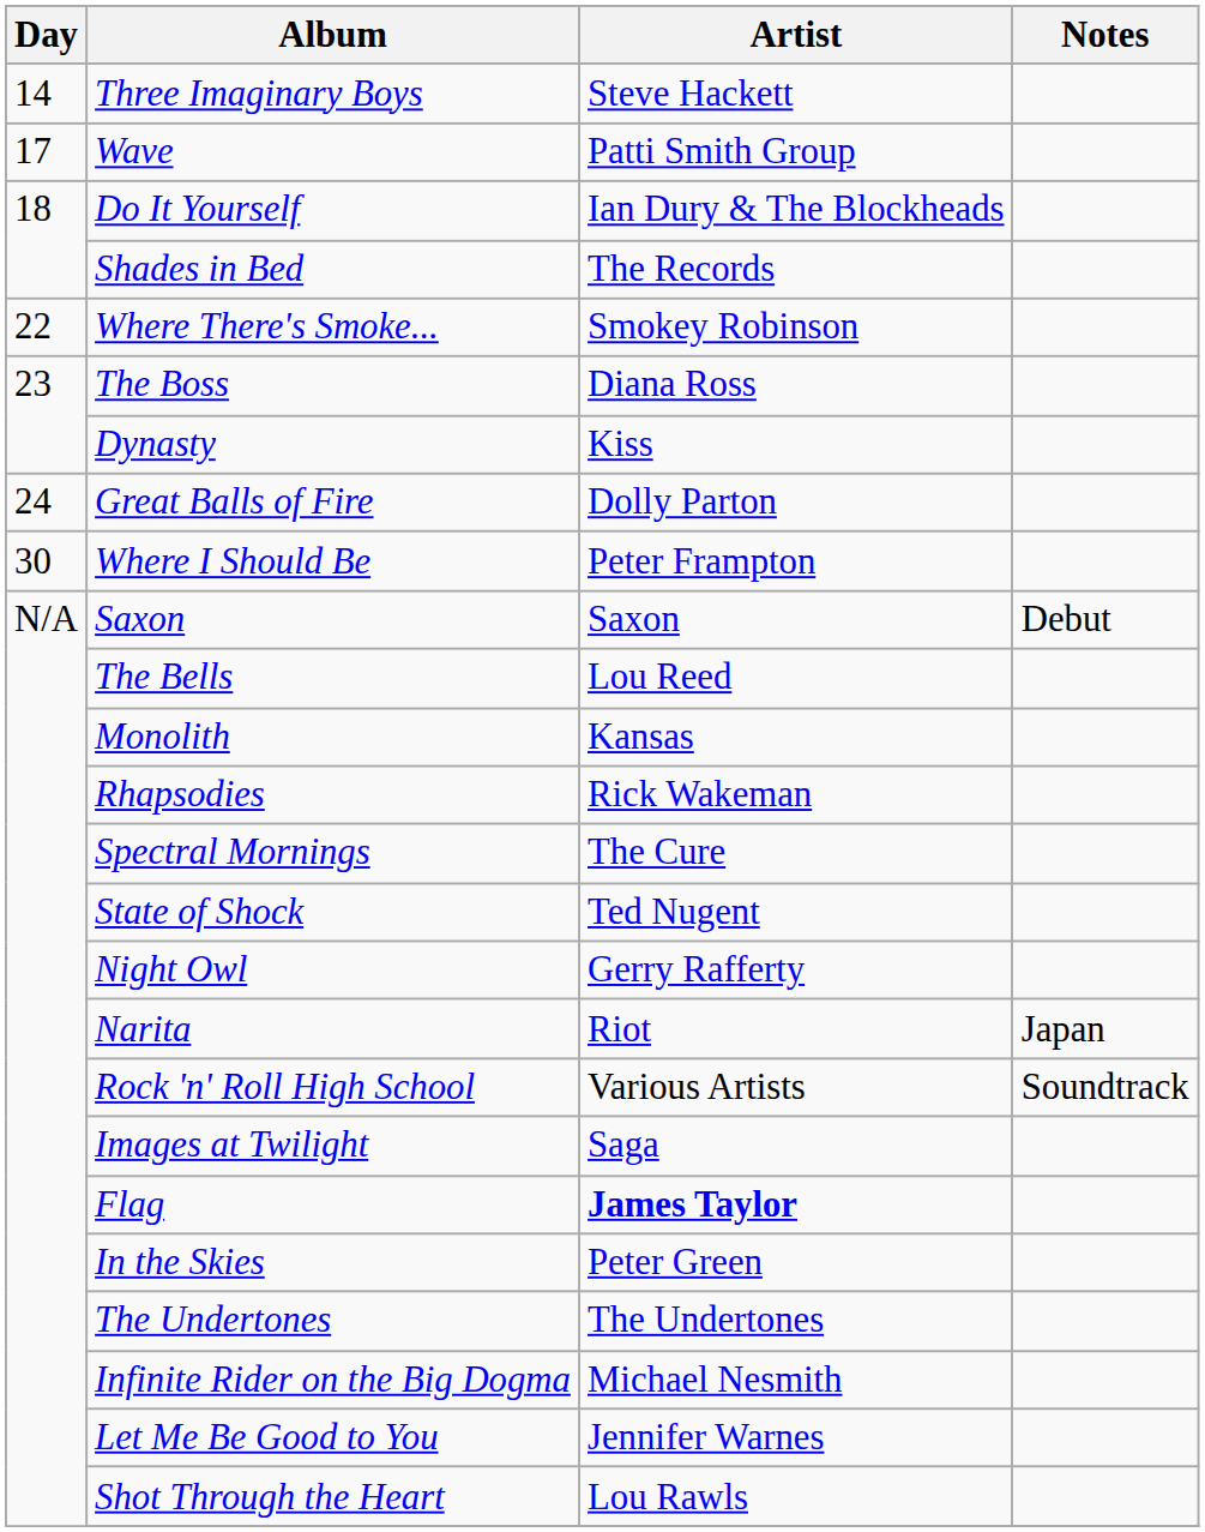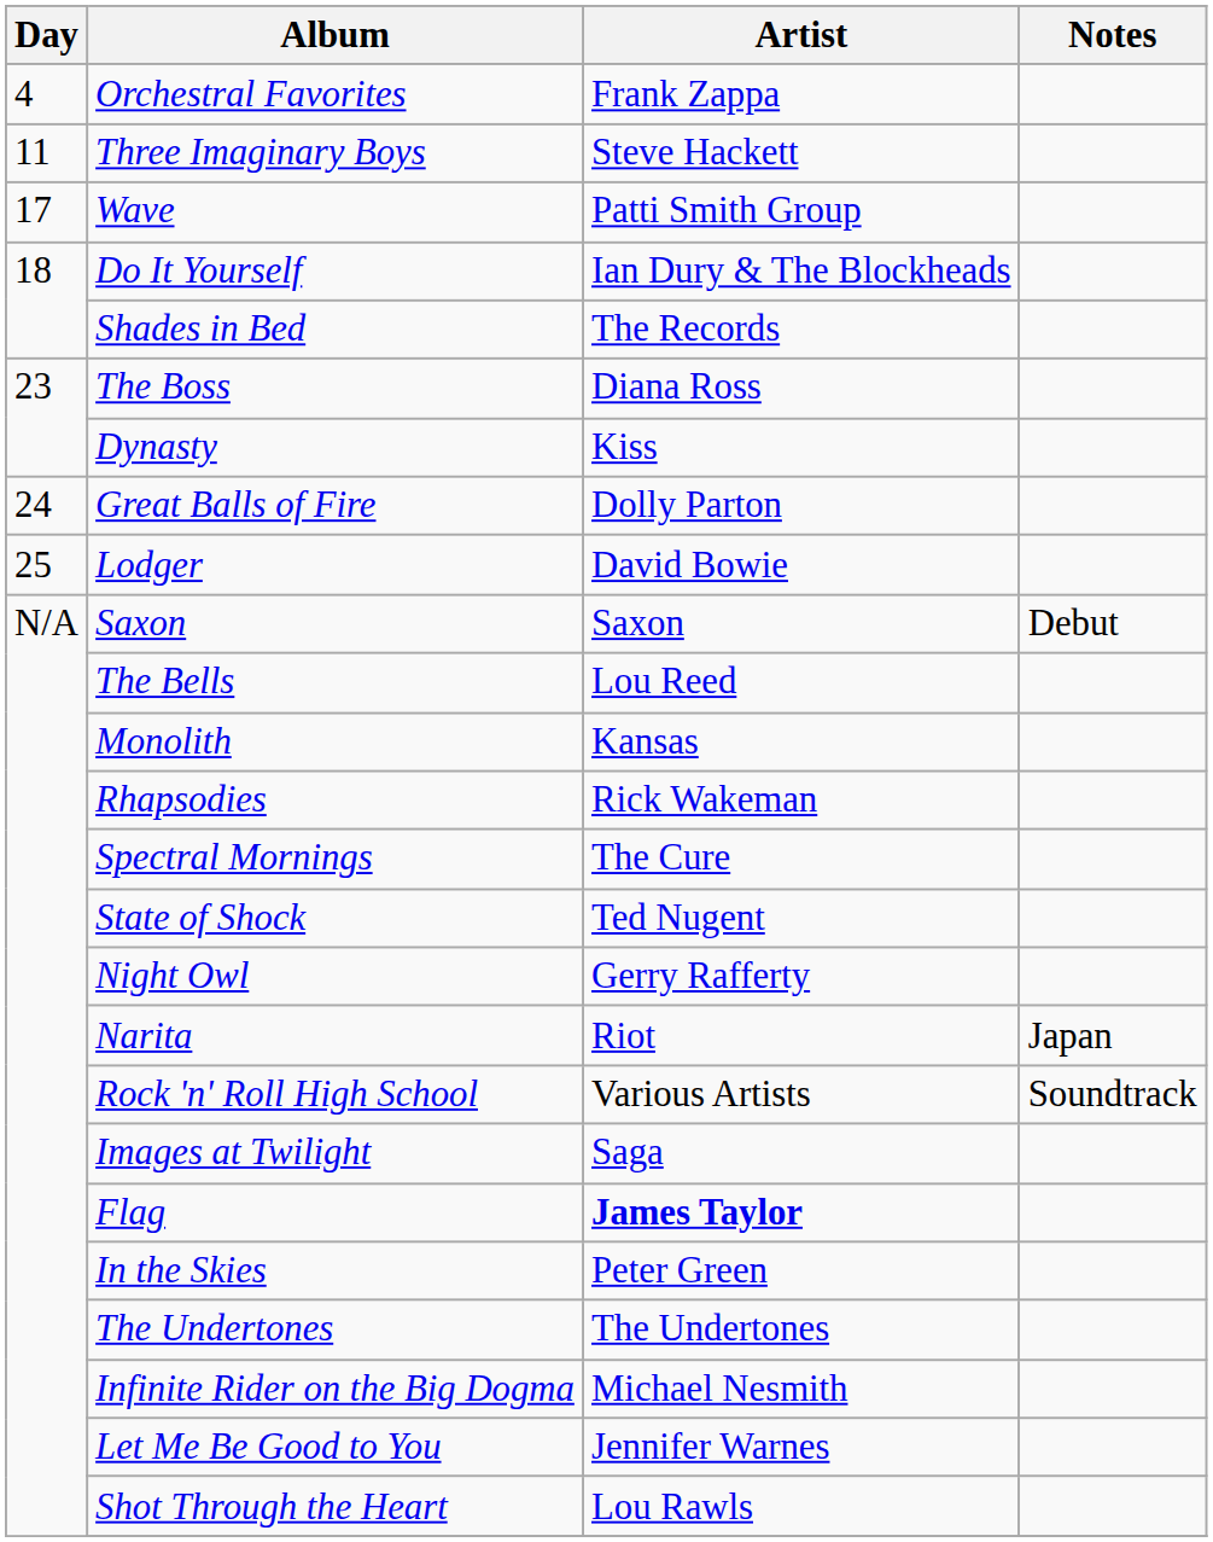 <table class="wikitable">
 <tr>
 <th>Day</th>
 <th>Album</th>
 <th>Artist</th>
 <th>Notes</th>
 </tr>
 <tr>
-<td valign="top">14</td>
+<td valign="top">4</td>
+<td><em><a href='#'>Orchestral Favorites</a></em></td>
+<td><a href='#'>Frank Zappa</a></td>
+<td></td>
+</tr>
+<tr>
+<td valign="top">11</td>
 <td><em><a href='#'>Three Imaginary Boys</a></em></td>
 <td><a href='#'>Steve Hackett</a></td>
 <td></td>
 </tr>
 <tr>
 <td valign="top">17</td>
 <td><em><a href='#'>Wave</a></em></td>
 <td><a href='#'>Patti Smith Group</a></td>
 <td></td>
 </tr>
 <tr>
 <td rowspan="2" valign="top">18</td>
 <td><em><a href='#'>Do It Yourself</a></em></td>
 <td><a href='#'>Ian Dury & The Blockheads</a></td>
 <td></td>
 </tr>
 <tr>
 <td><em><a href='#'>Shades in Bed</a></em></td>
 <td><a href='#'>The Records</a></td>
 <td></td>
 </tr>
 <tr>
-<td valign="top">22</td>
-<td><em><a href='#'>Where There's Smoke...</a></em></td>
-<td><a href='#'>Smokey Robinson</a></td>
-<td></td>
-</tr>
-<tr>
 <td rowspan="2" valign="top">23</td>
 <td><em><a href='#'>The Boss</a></em></td>
 <td><a href='#'>Diana Ross</a></td>
 <td></td>
 </tr>
 <tr>
 <td><em><a href='#'>Dynasty</a></em></td>
 <td><a href='#'>Kiss</a></td>
 <td></td>
 </tr>
 <tr>
 <td valign="top">24</td>
 <td><em><a href='#'>Great Balls of Fire</a></em></td>
 <td><a href='#'>Dolly Parton</a></td>
 <td></td>
 </tr>
 <tr>
-<td valign="top">30</td>
-<td><em><a href='#'>Where I Should Be</a></em></td>
-<td><a href='#'>Peter Frampton</a></td>
+<td valign="top">25</td>
+<td><em><a href='#'>Lodger</a></em></td>
+<td><a href='#'>David Bowie</a></td>
 <td></td>
 </tr>
 <tr>
 <td rowspan="17" valign="top">N/A</td>
 <td><em><a href='#'>Saxon</a></em></td>
 <td><a href='#'>Saxon</a></td>
 <td>Debut</td>
 </tr>
 <tr>
 <td><em><a href='#'>The Bells</a></em></td>
 <td><a href='#'>Lou Reed</a></td>
 <td></td>
 </tr>
 <tr>
 <td><em><a href='#'>Monolith</a></em></td>
 <td><a href='#'>Kansas</a></td>
 <td></td>
 </tr>
 <tr>
 <td><em><a href='#'>Rhapsodies</a></em></td>
 <td><a href='#'>Rick Wakeman</a></td>
 <td></td>
 </tr>
 <tr>
 <td><em><a href='#'>Spectral Mornings</a></em></td>
 <td><a href='#'>The Cure</a></td>
 <td></td>
 </tr>
 <tr>
 <td><em><a href='#'>State of Shock</a></em></td>
 <td><a href='#'>Ted Nugent</a></td>
 <td></td>
 </tr>
 <tr>
 <td><em><a href='#'>Night Owl</a></em></td>
 <td><a href='#'>Gerry Rafferty</a></td>
 <td></td>
 </tr>
 <tr>
 <td><em><a href='#'>Narita</a></em></td>
 <td><a href='#'>Riot</a></td>
 <td>Japan</td>
 </tr>
 <tr>
 <td><em><a href='#'>Rock 'n' Roll High School</a></em></td>
 <td>Various Artists</td>
 <td>Soundtrack</td>
 </tr>
 <tr>
 <td><em><a href='#'>Images at Twilight</a></em></td>
 <td><a href='#'>Saga</a></td>
 <td></td>
 </tr>
 <tr>
 <td><em><a href='#'>Flag</a></em></td>
 <td><strong><a href='#'>James Taylor</a></strong></td>
 <td></td>
 </tr>
 <tr>
 <td><em><a href='#'>In the Skies</a></em></td>
 <td><a href='#'>Peter Green</a></td>
 <td></td>
 </tr>
 <tr>
 <td><em><a href='#'>The Undertones</a></em></td>
 <td><a href='#'>The Undertones</a></td>
 <td></td>
 </tr>
 <tr>
 <td><em><a href='#'>Infinite Rider on the Big Dogma</a></em></td>
 <td><a href='#'>Michael Nesmith</a></td>
 <td></td>
 </tr>
 <tr>
 <td><em><a href='#'>Let Me Be Good to You</a></em></td>
 <td><a href='#'>Jennifer Warnes</a></td>
 <td></td>
 </tr>
 <tr>
 <td><em><a href='#'>Shot Through the Heart</a></em></td>
 <td><a href='#'>Lou Rawls</a></td>
 <td></td>
 </tr>
 <tr>
 </tr>
 </table>
